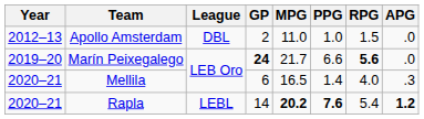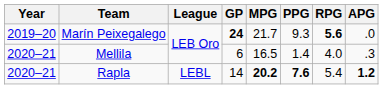 <table class="wikitable sortable" style="text-align:center;">
 <tr>
 <th>Year</th>
 <th>Team</th>
 <th>League</th>
 <th>GP</th>
 <th>MPG</th>
 <th>PPG</th>
 <th>RPG</th>
 <th>APG</th>
 </tr>
 <tr>
-<td><a href='#'>2012–13</a></td>
-<td><a href='#'>Apollo Amsterdam</a></td>
-<td><a href='#'>DBL</a></td>
-<td align=right>2</td>
-<td align=right>11.0</td>
-<td align=right>1.0</td>
-<td align=right>1.5</td>
-<td align=right>.0</td>
-</tr>
-<tr>
 <td><a href='#'>2019–20</a></td>
 <td><a href='#'>Marín Peixegalego</a></td>
 <td rowspan=2><a href='#'>LEB Oro</a></td>
 <td align=right><strong>24</strong></td>
 <td align=right>21.7</td>
-<td align=right>6.6</td>
+<td align=right>9.3</td>
 <td align=right><strong>5.6</strong></td>
 <td align=right>.0</td>
 </tr>
 <tr>
 <td><a href='#'>2020–21</a></td>
 <td><a href='#'>Mellila</a></td>
 <td align=right>6</td>
 <td align=right>16.5</td>
 <td align=right>1.4</td>
 <td align=right>4.0</td>
 <td align=right>.3</td>
 </tr>
 <tr>
 <td><a href='#'>2020–21</a></td>
 <td><a href='#'>Rapla</a></td>
 <td><a href='#'>LEBL</a></td>
 <td align=right>14</td>
 <td align=right><strong>20.2</strong></td>
 <td align=right><strong>7.6</strong></td>
 <td align=right>5.4</td>
 <td align=right><strong>1.2</strong></td>
 </tr>
 </table>
